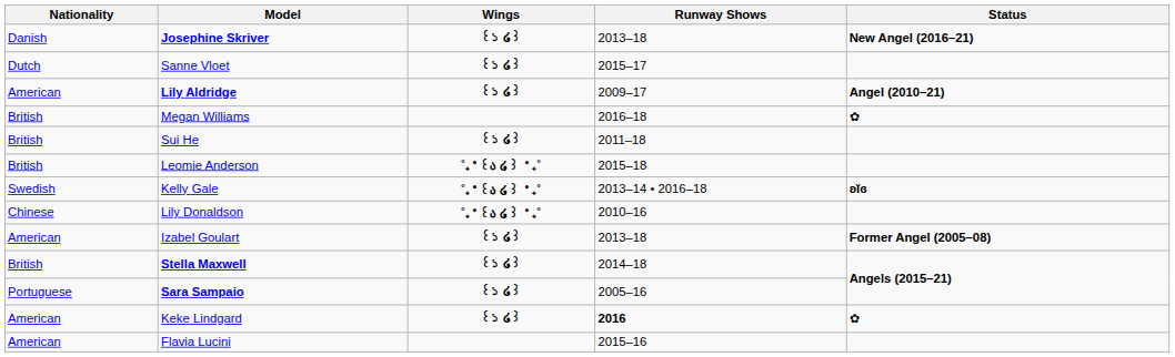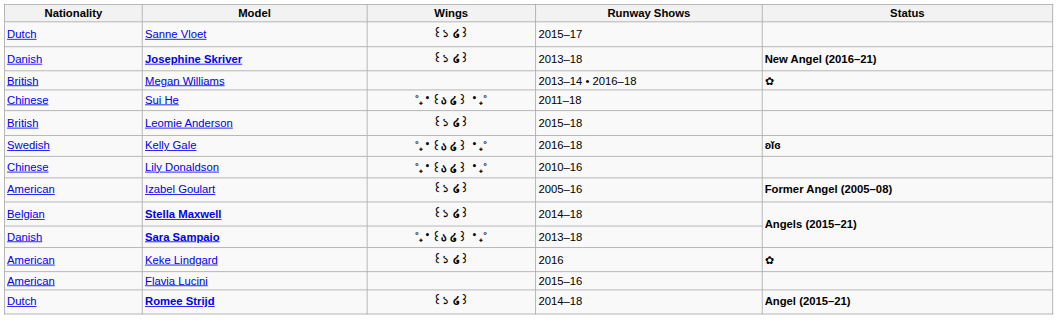 <table class="wikitable" style="font-size:85%; width:100%;">
 <tr>
 <th>Nationality</th>
 <th>Model</th>
 <th>Wings</th>
 <th>Runway Shows</th>
 <th>Status</th>
 </tr>
 <tr>
+<td> <a href='#'>Dutch</a></td>
+<td><a href='#'>Sanne Vloet</a></td>
+<td align="center"><strong>꒰১ ໒꒱</strong></td>
+<td>2015–17</td>
+<td></td>
+</tr>
+<tr>
 <td> <a href='#'>Danish</a></td>
 <td><strong><a href='#'>Josephine Skriver</a></strong></td>
 <td align="center"><strong>꒰১ ໒꒱</strong></td>
 <td>2013–18</td>
 <td><strong>New  Angel (2016–21)</strong></td>
 </tr>
 <tr>
-<td> <a href='#'>Dutch</a></td>
-<td><a href='#'>Sanne Vloet</a></td>
-<td align="center"><strong>꒰১ ໒꒱</strong></td>
-<td>2015–17</td>
-<td></td>
-</tr>
-<tr>
-<td> <a href='#'>American</a></td>
-<td><strong><a href='#'>Lily Aldridge</a></strong></td>
-<td align="center"><strong>꒰১ ໒꒱</strong></td>
-<td>2009–17</td>
-<td><strong> Angel (2010–21)</strong></td>
-</tr>
-<tr>
 <td> <a href='#'>British</a></td>
 <td><a href='#'>Megan Williams</a></td>
 <td></td>
-<td>2016–18</td>
+<td>2013–14 • 2016–18</td>
 <td>✿</td>
 </tr>
 <tr>
-<td> <a href='#'>British</a></td>
+<td> <a href='#'>Chinese</a></td>
 <td><a href='#'>Sui He</a></td>
-<td align="center"><strong>꒰১ ໒꒱</strong></td>
+<td align="center"><strong>˚₊‧꒰ა ໒꒱ ‧₊˚</strong></td>
 <td>2011–18</td>
 <td></td>
 </tr>
 <tr>
 <td> <a href='#'>British</a></td>
 <td><a href='#'>Leomie Anderson</a></td>
-<td align="center"><strong>˚₊‧꒰ა ໒꒱ ‧₊˚</strong></td>
+<td align="center"><strong>꒰১ ໒꒱</strong></td>
 <td>2015–18</td>
 <td></td>
 </tr>
 <tr>
 <td> <a href='#'>Swedish</a></td>
 <td><a href='#'>Kelly Gale</a></td>
 <td align="center"><strong>˚₊‧꒰ა ໒꒱ ‧₊˚</strong></td>
-<td>2013–14 • 2016–18</td>
+<td>2016–18</td>
 <td><strong>ʚĭɞ</strong></td>
 </tr>
 <tr>
 <td> <a href='#'>Chinese</a></td>
 <td><a href='#'>Lily Donaldson</a></td>
 <td align="center"><strong>˚₊‧꒰ა ໒꒱ ‧₊˚</strong></td>
 <td>2010–16</td>
 <td></td>
 </tr>
 <tr>
 <td> <a href='#'>American</a></td>
 <td><a href='#'>Izabel Goulart</a></td>
 <td align="center"><strong>꒰১ ໒꒱</strong></td>
-<td>2013–18</td>
+<td>2005–16</td>
 <td><strong>Former  Angel (2005–08)</strong></td>
 </tr>
 <tr>
-<td> <a href='#'>British</a></td>
+<td> <a href='#'>Belgian</a></td>
 <td><strong><a href='#'>Stella Maxwell</a></strong></td>
 <td align="center"><strong>꒰১ ໒꒱</strong></td>
 <td>2014–18</td>
 <td rowspan="2"><strong> Angels (2015–21)</strong></td>
 </tr>
 <tr>
-<td> <a href='#'>Portuguese</a></td>
+<td> <a href='#'>Danish</a></td>
 <td><strong><a href='#'>Sara Sampaio</a></strong></td>
-<td align="center"><strong>꒰১ ໒꒱</strong></td>
-<td>2005–16</td>
+<td align="center"><strong>˚₊‧꒰ა ໒꒱ ‧₊˚</strong></td>
+<td>2013–18</td>
 </tr>
 <tr>
 <td> <a href='#'>American</a></td>
 <td><a href='#'>Keke Lindgard</a></td>
 <td align="center"><strong>꒰১ ໒꒱</strong></td>
-<td><strong>2016</strong></td>
+<td>2016</td>
 <td>✿</td>
 </tr>
 <tr>
 <td> <a href='#'>American</a></td>
 <td><a href='#'>Flavia Lucini</a></td>
 <td></td>
 <td>2015–16</td>
 <td></td>
 </tr>
+<tr>
+<td> <a href='#'>Dutch</a></td>
+<td><strong><a href='#'>Romee Strijd</a></strong></td>
+<td align="center"><strong>꒰১ ໒꒱</strong></td>
+<td>2014–18</td>
+<td><strong> Angel (2015–21)</strong></td>
+</tr>
 </table>
